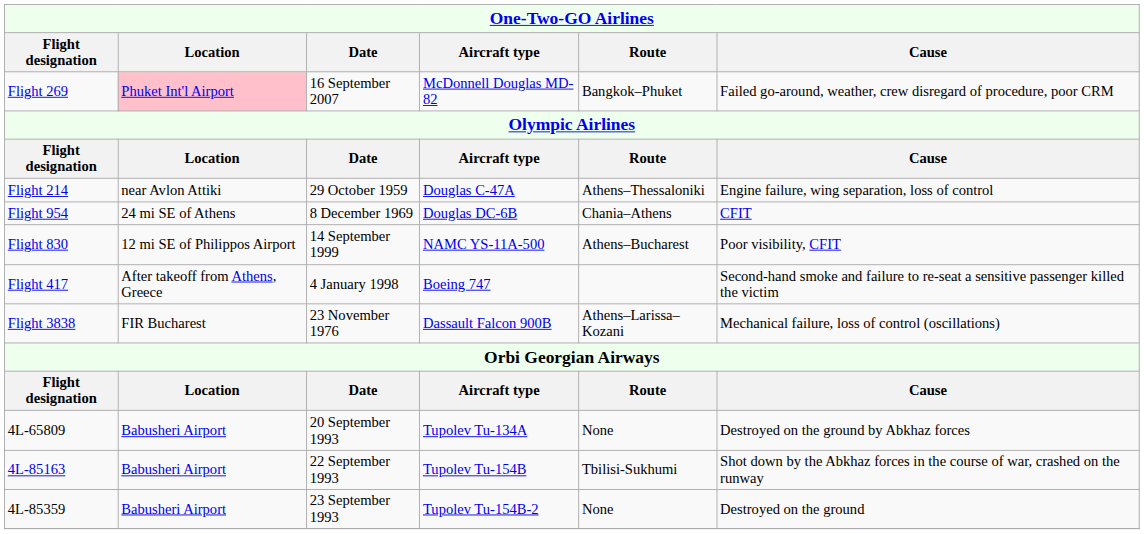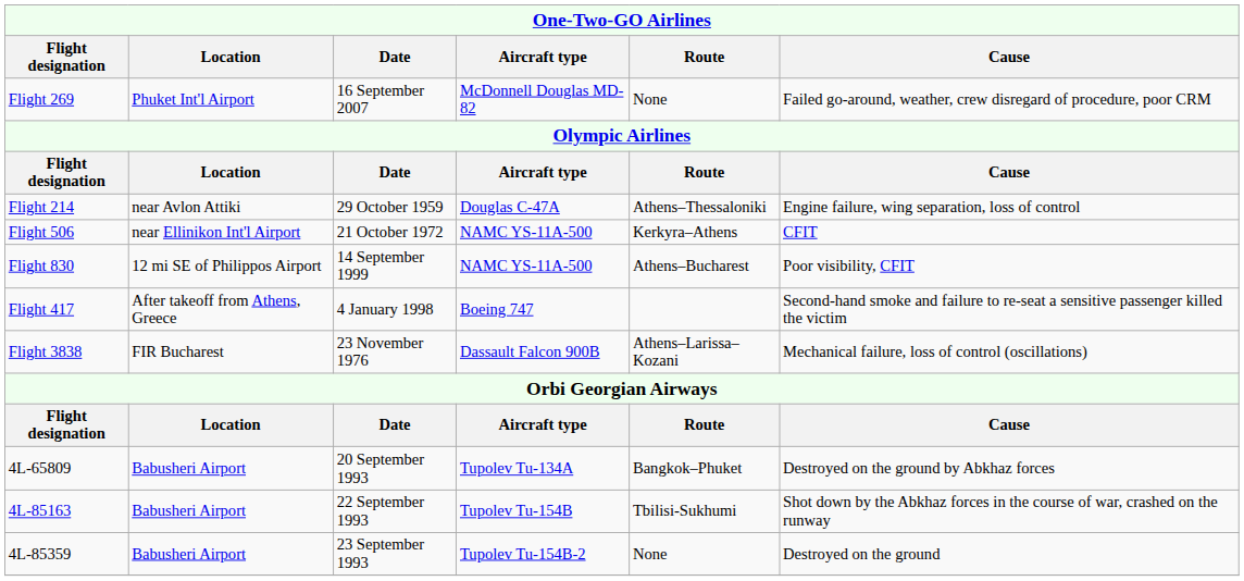 <table class="wikitable">
 <tr>
 <th colspan="6" style="background-color:#efe;font-size:120%;"><a href='#'>One-Two-GO Airlines</a></th>
 </tr>
 <tr>
 <th>Flight designation</th>
 <th>Location</th>
 <th>Date</th>
 <th>Aircraft type</th>
 <th>Route</th>
 <th>Cause</th>
 </tr>
 <tr>
 <td><a href='#'>Flight 269</a></td>
-<td style="background: pink;"><a href='#'>Phuket Int'l Airport</a></td>
+<td><a href='#'>Phuket Int'l Airport</a></td>
 <td>16 September 2007</td>
 <td><a href='#'>McDonnell Douglas MD-82</a></td>
-<td>Bangkok–Phuket</td>
+<td>None</td>
 <td>Failed go-around, weather, crew disregard of procedure, poor CRM</td>
 </tr>
 <tr>
 <th colspan="6" style="background-color:#efe;font-size:120%;"><a href='#'>Olympic Airlines</a></th>
 </tr>
 <tr>
 <th>Flight designation</th>
 <th>Location</th>
 <th>Date</th>
 <th>Aircraft type</th>
 <th>Route</th>
 <th>Cause</th>
 </tr>
 <tr>
 <td><a href='#'>Flight 214</a></td>
 <td>near Avlon Attiki</td>
 <td>29 October 1959</td>
 <td><a href='#'>Douglas C-47A</a></td>
 <td>Athens–Thessaloniki</td>
 <td>Engine failure, wing separation, loss of control</td>
 </tr>
 <tr>
-<td><a href='#'>Flight 954</a></td>
-<td>24 mi SE of Athens</td>
-<td>8 December 1969</td>
-<td><a href='#'>Douglas DC-6B</a></td>
-<td>Chania–Athens</td>
+<td><a href='#'>Flight 506</a></td>
+<td>near <a href='#'>Ellinikon Int'l Airport</a></td>
+<td>21 October 1972</td>
+<td><a href='#'>NAMC YS-11A-500</a></td>
+<td>Kerkyra–Athens</td>
 <td><a href='#'>CFIT</a></td>
 </tr>
 <tr>
 <td><a href='#'>Flight 830</a></td>
 <td>12 mi SE of Philippos Airport</td>
 <td>14 September 1999</td>
 <td><a href='#'>NAMC YS-11A-500</a></td>
 <td>Athens–Bucharest</td>
 <td>Poor visibility, <a href='#'>CFIT</a></td>
 </tr>
 <tr>
 <td><a href='#'>Flight 417</a></td>
 <td>After takeoff from <a href='#'>Athens</a>, Greece</td>
 <td>4 January 1998</td>
 <td><a href='#'>Boeing 747</a></td>
 <td></td>
 <td>Second-hand smoke and failure to re-seat a sensitive passenger killed the victim</td>
 </tr>
 <tr>
 <td><a href='#'>Flight 3838</a></td>
 <td>FIR Bucharest</td>
 <td>23 November 1976</td>
 <td><a href='#'>Dassault Falcon 900B</a></td>
 <td>Athens–Larissa–Kozani</td>
 <td>Mechanical failure, loss of control (oscillations)</td>
 </tr>
 <tr>
 <th colspan="6" style="background-color:#efe;font-size:120%;">Orbi Georgian Airways</th>
 </tr>
 <tr>
 <th>Flight designation</th>
 <th>Location</th>
 <th>Date</th>
 <th>Aircraft type</th>
 <th>Route</th>
 <th>Cause</th>
 </tr>
 <tr>
 <td>4L-65809</td>
 <td><a href='#'>Babusheri Airport</a></td>
 <td>20 September 1993</td>
 <td><a href='#'>Tupolev Tu-134A</a></td>
-<td>None</td>
+<td>Bangkok–Phuket</td>
 <td>Destroyed on the ground by Abkhaz forces</td>
 </tr>
 <tr>
 <td><a href='#'>4L-85163</a></td>
 <td><a href='#'>Babusheri Airport</a></td>
 <td>22 September 1993</td>
 <td><a href='#'>Tupolev Tu-154B</a></td>
 <td>Tbilisi-Sukhumi</td>
 <td>Shot down by the Abkhaz forces in the course of war, crashed on the runway</td>
 </tr>
 <tr>
 <td>4L-85359</td>
 <td><a href='#'>Babusheri Airport</a></td>
 <td>23 September 1993</td>
 <td><a href='#'>Tupolev Tu-154B-2</a></td>
 <td>None</td>
 <td>Destroyed on the ground</td>
 </tr>
 <tr>
 </tr>
 </table>
